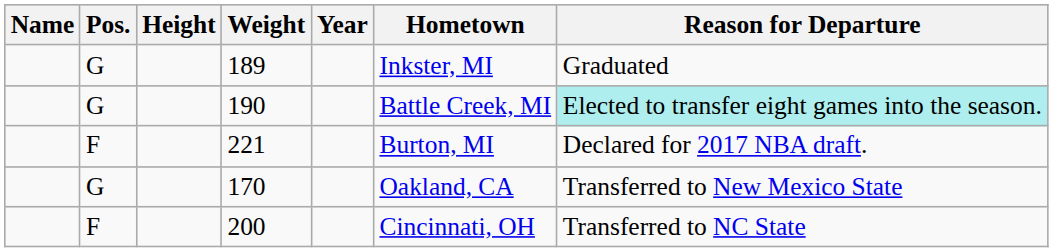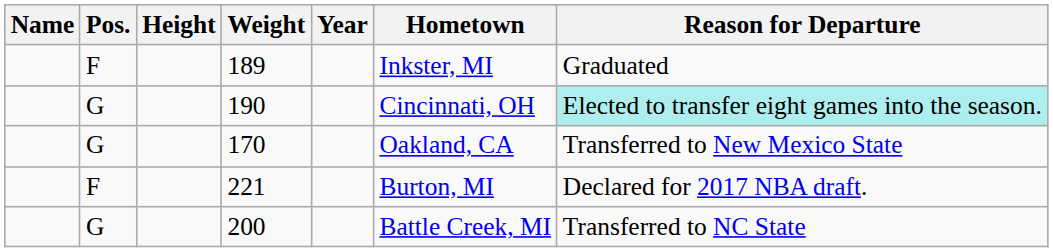 <table class="wikitable sortable" style="font-size:100%;" border="1">
 <tr>
 <th>Name</th>
 <th>Pos.</th>
 <th>Height</th>
 <th>Weight</th>
 <th>Year</th>
 <th>Hometown</th>
 <th ! class="unsortable">Reason for Departure</th>
 </tr>
 <tr>
 <td></td>
-<td>G</td>
+<td>F</td>
 <td></td>
 <td>189</td>
 <td></td>
 <td><a href='#'>Inkster, MI</a></td>
 <td>Graduated</td>
 </tr>
 <tr>
 <td></td>
 <td>G</td>
 <td></td>
 <td>190</td>
 <td></td>
-<td><a href='#'>Battle Creek, MI</a></td>
+<td><a href='#'>Cincinnati, OH</a></td>
 <td style="background: paleturquoise;">Elected to transfer eight games into the season.</td>
+</tr>
+<tr>
+<td></td>
+<td>G</td>
+<td></td>
+<td>170</td>
+<td></td>
+<td><a href='#'>Oakland, CA</a></td>
+<td>Transferred to <a href='#'>New Mexico State</a></td>
 </tr>
 <tr>
 <td></td>
 <td>F</td>
 <td></td>
 <td>221</td>
 <td></td>
 <td><a href='#'>Burton, MI</a></td>
 <td>Declared for <a href='#'>2017 NBA draft</a>.</td>
 </tr>
 <tr>
 <td></td>
 <td>G</td>
 <td></td>
-<td>170</td>
-<td></td>
-<td><a href='#'>Oakland, CA</a></td>
-<td>Transferred to <a href='#'>New Mexico State</a></td>
-</tr>
-<tr>
-<td></td>
-<td>F</td>
-<td></td>
 <td>200</td>
 <td></td>
-<td><a href='#'>Cincinnati, OH</a></td>
+<td><a href='#'>Battle Creek, MI</a></td>
 <td>Transferred to <a href='#'>NC State</a></td>
 </tr>
 </table>
